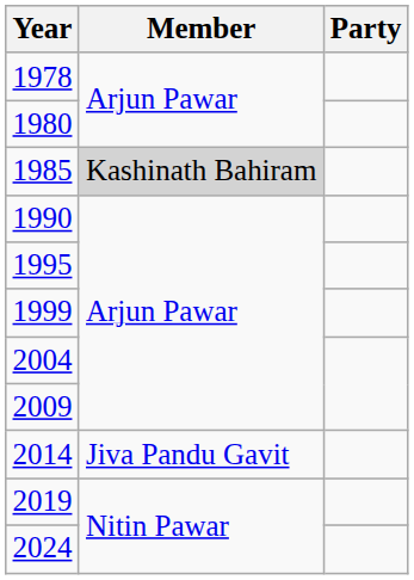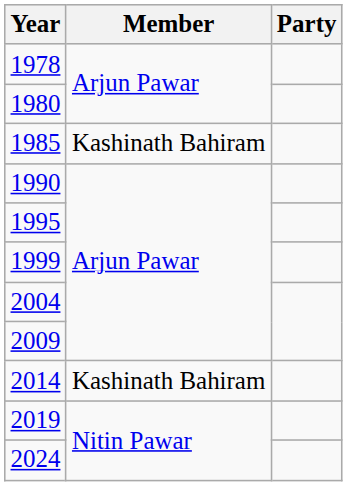 <table class="wikitable">
 <tr>
 <th>Year</th>
 <th>Member</th>
 <th colspan="2">Party</th>
 </tr>
 <tr>
 <td><a href='#'>1978</a></td>
 <td rowspan="2"><a href='#'>Arjun Pawar</a></td>
 <td></td>
 </tr>
 <tr>
 <td><a href='#'>1980</a></td>
 <td></td>
 </tr>
 <tr>
 <td><a href='#'>1985</a></td>
-<td style="background: lightgrey;">Kashinath Bahiram</td>
+<td>Kashinath Bahiram</td>
 <td></td>
 </tr>
 <tr>
 <td><a href='#'>1990</a></td>
 <td rowspan="5"><a href='#'>Arjun Pawar</a></td>
 <td></td>
 </tr>
 <tr>
 <td><a href='#'>1995</a></td>
 </tr>
 <tr>
 <td><a href='#'>1999</a></td>
 <td></td>
 </tr>
 <tr>
 <td><a href='#'>2004</a></td>
 </tr>
 <tr>
 <td><a href='#'>2009</a></td>
 </tr>
 <tr>
 <td><a href='#'>2014</a></td>
-<td><a href='#'>Jiva Pandu Gavit</a></td>
+<td>Kashinath Bahiram</td>
 <td></td>
 </tr>
 <tr>
 <td><a href='#'>2019</a></td>
 <td rowspan="2"><a href='#'>Nitin Pawar</a></td>
 <td></td>
 </tr>
 <tr>
 <td><a href='#'>2024</a></td>
 </tr>
 </table>
